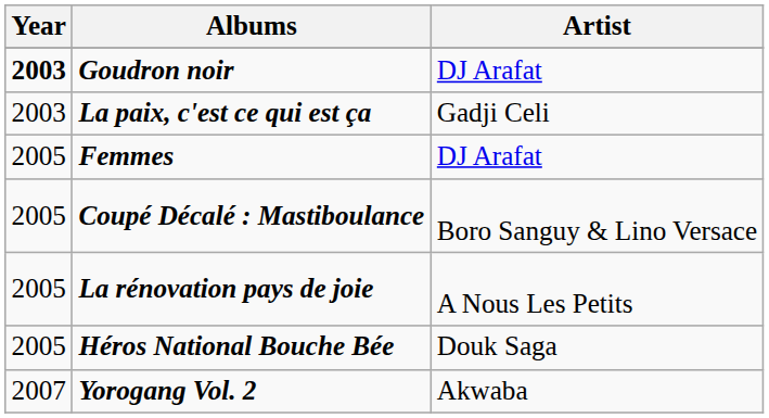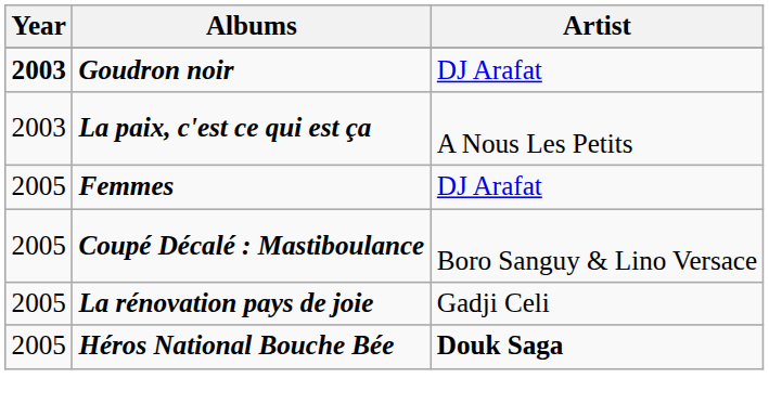 <table class="wikitable">
 <tr>
 <th>Year</th>
 <th>Albums</th>
 <th>Artist</th>
 </tr>
 <tr>
 </tr>
 <tr>
 </tr>
 <tr>
 </tr>
 <tr>
 <td><strong>2003</strong></td>
 <td><strong><em>Goudron noir</em></strong></td>
 <td><a href='#'>DJ Arafat</a></td>
 </tr>
 <tr>
 <td>2003</td>
 <td><strong><em>La paix, c'est ce qui est ça</em></strong></td>
-<td>Gadji Celi</td>
+<td><br>A Nous Les Petits</td>
 </tr>
 <tr>
 <td>2005</td>
 <td><strong><em>Femmes</em></strong></td>
 <td><a href='#'>DJ Arafat</a></td>
 </tr>
 <tr>
 <td>2005</td>
 <td><strong><em> Coupé Décalé : Mastiboulance</em></strong></td>
 <td><br>Boro Sanguy & Lino Versace</td>
 </tr>
 <tr>
 <td>2005</td>
 <td><strong><em>La rénovation pays de joie</em></strong></td>
-<td><br>A Nous Les Petits</td>
+<td>Gadji Celi</td>
 </tr>
 <tr>
 <td>2005</td>
 <td><strong><em>Héros National Bouche Bée</em></strong></td>
-<td>Douk Saga</td>
-</tr>
-<tr>
-<td>2007</td>
-<td><strong><em>Yorogang Vol. 2</em></strong></td>
-<td>Akwaba</td>
+<td><strong>Douk Saga</strong></td>
 </tr>
 </table>
